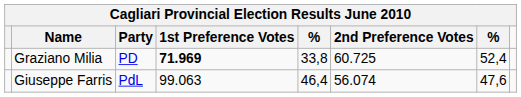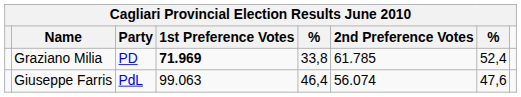 <table class="wikitable" style="margin: 1em auto; clear:right">
 <tr>
 <th colspan="9">Cagliari Provincial Election Results June 2010</th>
 </tr>
 <tr>
 <th></th>
 <th>Name</th>
 <th>Party</th>
 <th>1st Preference Votes</th>
 <th>%</th>
 <th>2nd Preference Votes</th>
 <th>%</th>
 </tr>
 <tr>
 <td></td>
 <td>Graziano Milia</td>
 <td><a href='#'>PD</a></td>
 <td><strong>71.969</strong></td>
 <td>33,8</td>
-<td>60.725</td>
+<td>61.785</td>
 <td>52,4</td>
 <td></td>
 </tr>
 <tr>
 <td></td>
 <td>Giuseppe Farris</td>
 <td><a href='#'>PdL</a></td>
 <td>99.063</td>
 <td>46,4</td>
 <td>56.074</td>
 <td>47,6</td>
 <td></td>
 </tr>
 </table>
